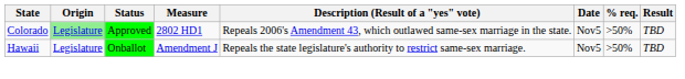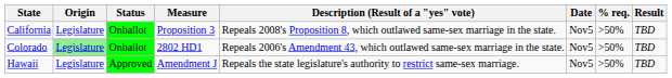 <table class="wikitable">
 <tr>
 <th>State</th>
 <th>Origin</th>
 <th>Status</th>
 <th>Measure</th>
 <th>Description (Result of a "yes" vote)</th>
 <th>Date</th>
 <th>% req.</th>
 <th>Result</th>
 </tr>
 <tr>
+<td><a href='#'>California</a></td>
+<td><a href='#'>Legislature</a></td>
+<td style="background-color:#00FF00;">Onballot</td>
+<td><a href='#'>Proposition 3</a></td>
+<td>Repeals 2008's <a href='#'>Proposition 8</a>, which outlawed same-sex marriage in the state.</td>
+<td>Nov5</td>
+<td>>50%</td>
+<td><em>TBD</em></td>
+</tr>
+<tr>
 <td><a href='#'>Colorado</a></td>
 <td style="background: lightgreen;"><a href='#'>Legislature</a></td>
-<td style="background-color:#00FF00;">Approved</td>
+<td style="background-color:#00FF00;">Onballot</td>
 <td><a href='#'>2802 HD1</a></td>
 <td>Repeals 2006's <a href='#'>Amendment 43</a>, which outlawed same-sex marriage in the state.</td>
 <td>Nov5</td>
 <td>>50%</td>
 <td><em>TBD</em></td>
 </tr>
 <tr>
 <td><a href='#'>Hawaii</a></td>
 <td><a href='#'>Legislature</a></td>
-<td style="background-color:#00FF00;">Onballot</td>
+<td style="background-color:#00FF00;">Approved</td>
 <td><a href='#'>Amendment J</a></td>
 <td>Repeals the state legislature's authority to <a href='#'>restrict</a> same-sex marriage.</td>
 <td>Nov5</td>
 <td>>50%</td>
 <td><em>TBD</em></td>
 </tr>
 </table>
